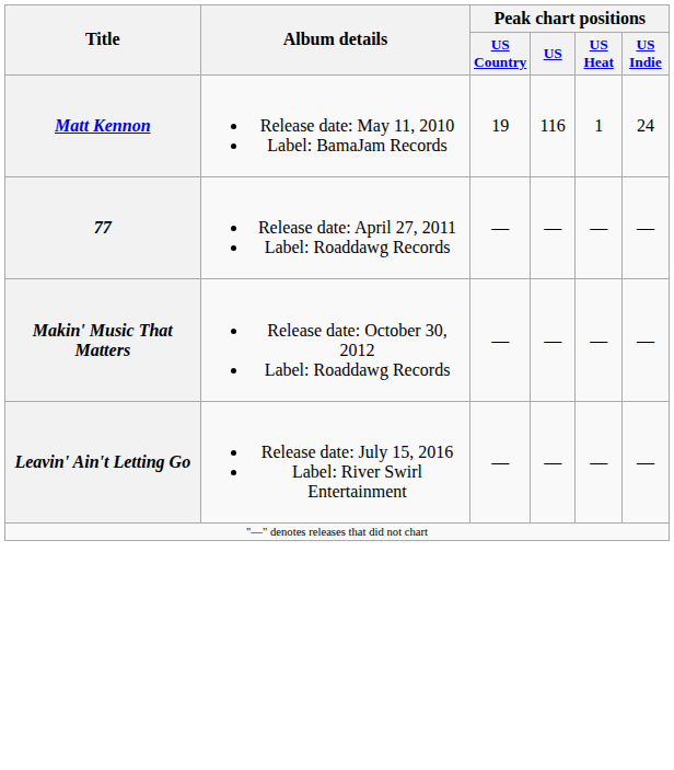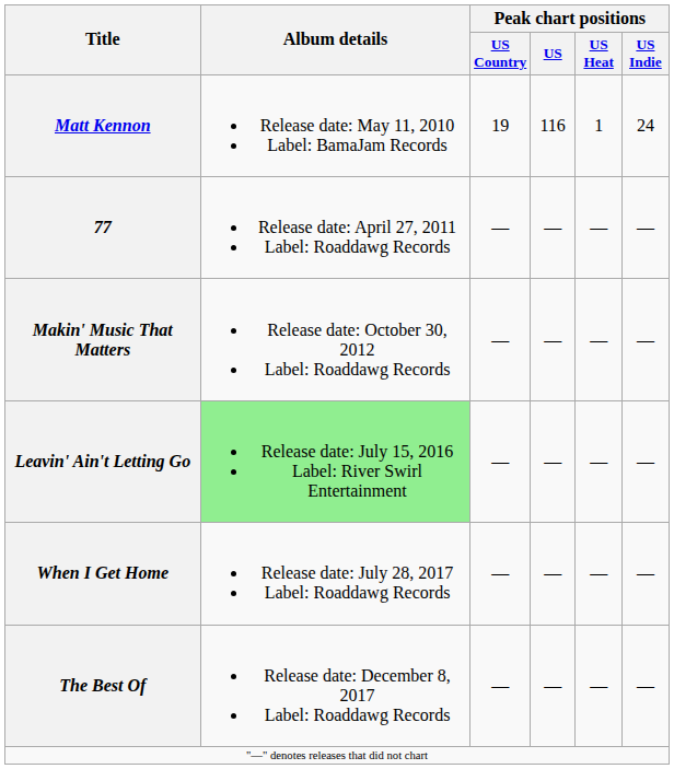 <table class="wikitable plainrowheaders" style="text-align:center;">
 <tr>
 <th rowspan="2" style="width:14em;">Title</th>
 <th rowspan="2" style="width:18em;">Album details</th>
 <th colspan="4">Peak chart positions</th>
 </tr>
 <tr style="font-size:smaller;">
 <th width="40"><a href='#'>US Country</a><br></th>
 <th width="40"><a href='#'>US</a><br></th>
 <th width="40"><a href='#'>US<br>Heat</a><br></th>
 <th width="40"><a href='#'>US Indie</a><br></th>
 </tr>
 <tr>
 <th scope="row"><em><a href='#'>Matt Kennon</a></em></th>
 <td><br><ul><li>Release date: May 11, 2010</li><li>Label: BamaJam Records</li></ul></td>
 <td>19</td>
 <td>116</td>
 <td>1</td>
 <td>24</td>
 </tr>
 <tr>
 <th scope="row"><em>77</em></th>
 <td><br><ul><li>Release date: April 27, 2011</li><li>Label: Roaddawg Records</li></ul></td>
 <td>—</td>
 <td>—</td>
 <td>—</td>
 <td>—</td>
 </tr>
 <tr>
 <th scope="row"><em>Makin' Music That Matters</em></th>
 <td><br><ul><li>Release date: October 30, 2012</li><li>Label: Roaddawg Records</li></ul></td>
 <td>—</td>
 <td>—</td>
 <td>—</td>
 <td>—</td>
 </tr>
 <tr>
 </tr>
 <tr>
 <th scope="row"><em>Leavin' Ain't Letting Go</em></th>
-<td><br><ul><li>Release date: July 15, 2016</li><li>Label: River Swirl Entertainment</li></ul></td>
+<td style="background: lightgreen;"><br><ul><li>Release date: July 15, 2016</li><li>Label: River Swirl Entertainment</li></ul></td>
 <td>—</td>
 <td>—</td>
 <td>—</td>
 <td>—</td>
 </tr>
 <tr>
 </tr>
 <tr>
+<th scope="row"><em>When I Get Home</em></th>
+<td><br><ul><li>Release date: July 28, 2017</li><li>Label: Roaddawg Records</li></ul></td>
+<td>—</td>
+<td>—</td>
+<td>—</td>
+<td>—</td>
+</tr>
+<tr>
+</tr>
+<tr>
+<th scope="row"><em>The Best Of</em></th>
+<td><br><ul><li>Release date: December 8, 2017</li><li>Label: Roaddawg Records</li></ul></td>
+<td>—</td>
+<td>—</td>
+<td>—</td>
+<td>—</td>
 </tr>
 <tr>
 <td colspan="6" style="font-size:8pt">"—" denotes releases that did not chart</td>
 </tr>
 <tr>
 </tr>
 </table>
